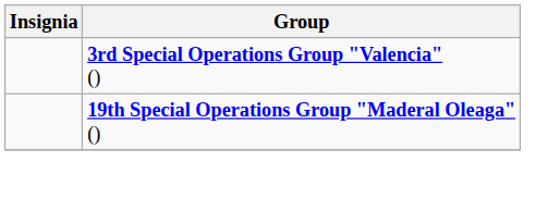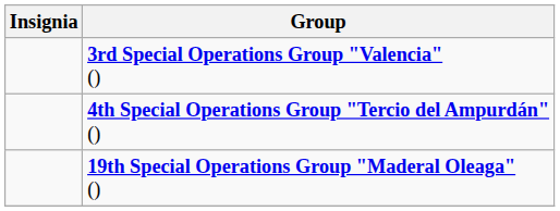 <table class="wikitable" style="font-size: 95%;">
 <tr>
 <th>Insignia</th>
 <th>Group</th>
 </tr>
 <tr>
 <td></td>
 <td><strong><a href='#'>3rd Special Operations Group "Valencia"</a></strong><br>(<em></em>)</td>
 </tr>
 <tr>
 <td></td>
+<td><strong><a href='#'>4th Special Operations Group "Tercio del Ampurdán"</a></strong><br>(<em></em>)</td>
+</tr>
+<tr>
+<td></td>
 <td><strong><a href='#'>19th Special Operations Group "Maderal Oleaga"</a></strong> <br>(<em></em>)</td>
 </tr>
 <tr style="background:#efefef;">
 </tr>
 </table>
